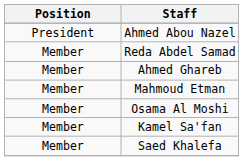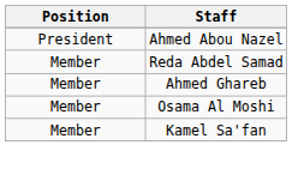 <table class="wikitable" style="text-align:center">
 <tr>
 <th style="width:50%;">Position</th>
 <th style="width:50%;">Staff</th>
 </tr>
 <tr>
 </tr>
 <tr>
 <td>President</td>
 <td>Ahmed Abou Nazel</td>
 </tr>
 <tr>
 <td>Member</td>
 <td>Reda Abdel Samad</td>
 </tr>
 <tr>
 <td>Member</td>
 <td>Ahmed Ghareb</td>
 </tr>
 <tr>
 <td>Member</td>
-<td>Mahmoud Etman</td>
-</tr>
-<tr>
-<td>Member</td>
 <td>Osama Al Moshi</td>
 </tr>
 <tr>
 <td>Member</td>
 <td>Kamel Sa'fan</td>
 </tr>
 <tr>
-<td>Member</td>
-<td>Saed Khalefa</td>
-</tr>
-<tr>
 </tr>
 </table>
